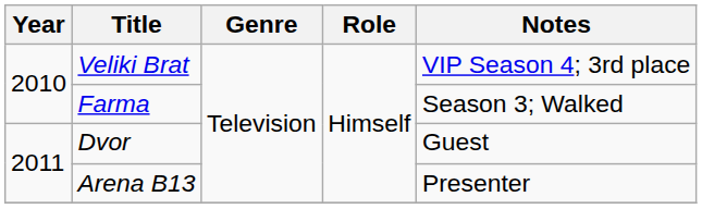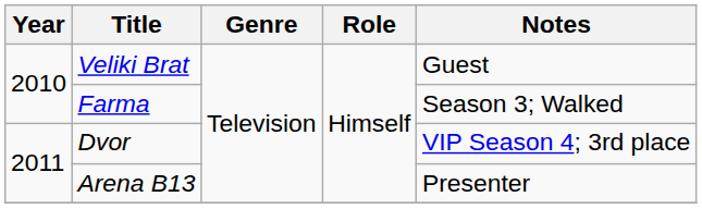 <table class="wikitable sortable plainrowheaders">
 <tr>
 <th>Year</th>
 <th>Title</th>
 <th>Genre</th>
 <th>Role</th>
 <th>Notes</th>
 </tr>
 <tr>
 <td rowspan="2">2010</td>
 <td><em><a href='#'>Veliki Brat</a></em></td>
 <td rowspan="4">Television</td>
 <td rowspan="4">Himself</td>
-<td><a href='#'>VIP Season 4</a>; 3rd place</td>
+<td>Guest</td>
 </tr>
 <tr>
 <td><em><a href='#'>Farma</a></em></td>
 <td>Season 3; Walked</td>
 </tr>
 <tr>
 <td rowspan="2">2011</td>
 <td><em>Dvor</em></td>
-<td>Guest</td>
+<td><a href='#'>VIP Season 4</a>; 3rd place</td>
 </tr>
 <tr>
 <td><em>Arena B13</em></td>
 <td>Presenter</td>
 </tr>
 <tr>
 </tr>
 </table>
